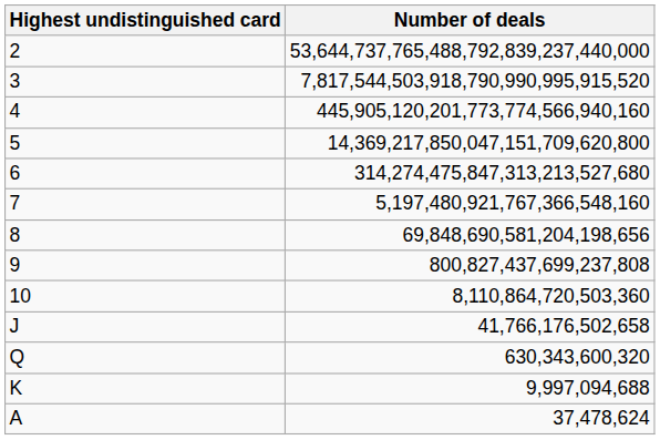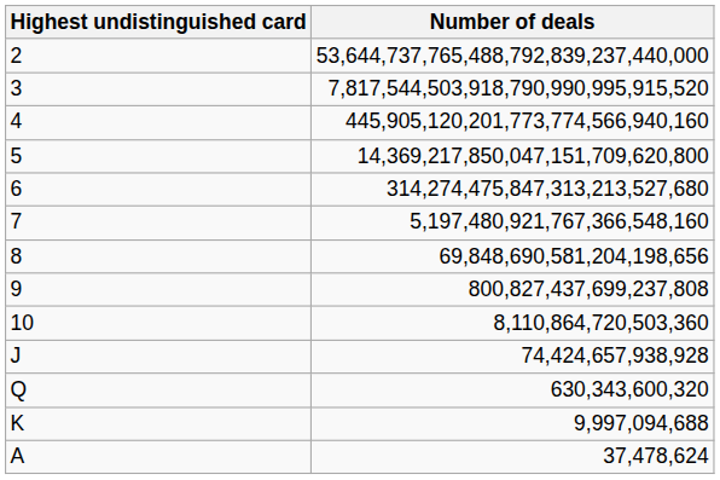 <table class=wikitable>
 <tr>
 <th>Highest undistinguished card</th>
 <th>Number of deals</th>
 </tr>
 <tr>
 <td>2</td>
 <td align="right">53,644,737,765,488,792,839,237,440,000</td>
 </tr>
 <tr>
 <td>3</td>
 <td align="right">7,817,544,503,918,790,990,995,915,520</td>
 </tr>
 <tr>
 <td>4</td>
 <td align="right">445,905,120,201,773,774,566,940,160</td>
 </tr>
 <tr>
 <td>5</td>
 <td align="right">14,369,217,850,047,151,709,620,800</td>
 </tr>
 <tr>
 <td>6</td>
 <td align="right">314,274,475,847,313,213,527,680</td>
 </tr>
 <tr>
 <td>7</td>
 <td align="right">5,197,480,921,767,366,548,160</td>
 </tr>
 <tr>
 <td>8</td>
 <td align="right">69,848,690,581,204,198,656</td>
 </tr>
 <tr>
 <td>9</td>
 <td align="right">800,827,437,699,237,808</td>
 </tr>
 <tr>
 <td>10</td>
 <td align="right">8,110,864,720,503,360</td>
 </tr>
 <tr>
 <td>J</td>
-<td align="right">41,766,176,502,658</td>
+<td align="right">74,424,657,938,928</td>
 </tr>
 <tr>
 <td>Q</td>
 <td align="right">630,343,600,320</td>
 </tr>
 <tr>
 <td>K</td>
 <td align="right">9,997,094,688</td>
 </tr>
 <tr>
 <td>A</td>
 <td align="right">37,478,624</td>
 </tr>
 </table>
